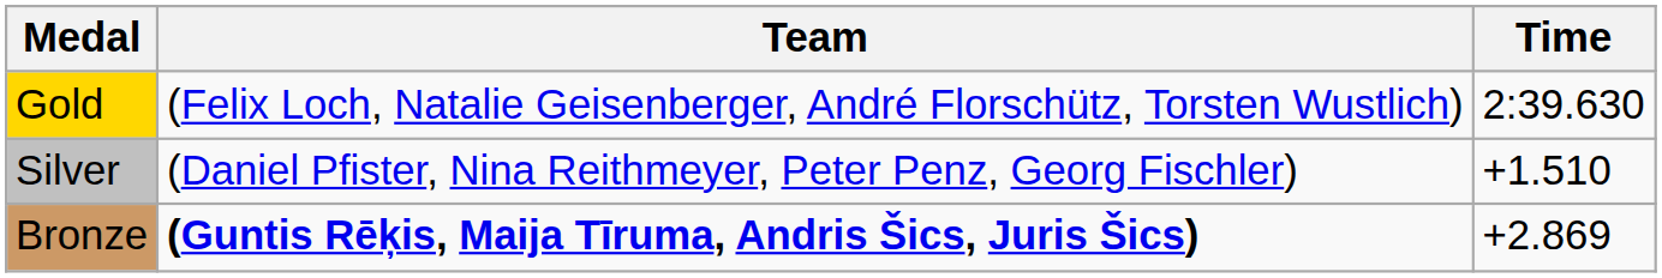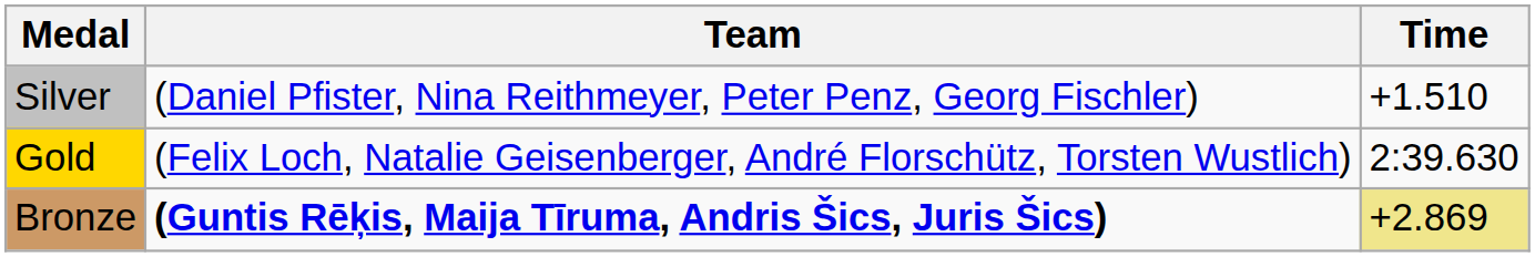 <table class="wikitable">
 <tr>
 <th>Medal</th>
 <th>Team</th>
 <th>Time</th>
 </tr>
 <tr>
+<td bgcolor="silver">Silver</td>
+<td> (<a href='#'>Daniel Pfister</a>, <a href='#'>Nina Reithmeyer</a>, <a href='#'>Peter Penz</a>, <a href='#'>Georg Fischler</a>)</td>
+<td>+1.510</td>
+</tr>
+<tr>
 <td bgcolor="gold">Gold</td>
 <td> (<a href='#'>Felix Loch</a>, <a href='#'>Natalie Geisenberger</a>, <a href='#'>André Florschütz</a>, <a href='#'>Torsten Wustlich</a>)</td>
 <td>2:39.630</td>
 </tr>
 <tr>
-<td bgcolor="silver">Silver</td>
-<td> (<a href='#'>Daniel Pfister</a>, <a href='#'>Nina Reithmeyer</a>, <a href='#'>Peter Penz</a>, <a href='#'>Georg Fischler</a>)</td>
-<td>+1.510</td>
-</tr>
-<tr>
 <td bgcolor="CC9966">Bronze</td>
 <td><strong> (<a href='#'>Guntis Rēķis</a>, <a href='#'>Maija Tīruma</a>, <a href='#'>Andris Šics</a>, <a href='#'>Juris Šics</a>)</strong></td>
-<td>+2.869</td>
+<td style="background: khaki;">+2.869</td>
 </tr>
 </table>
